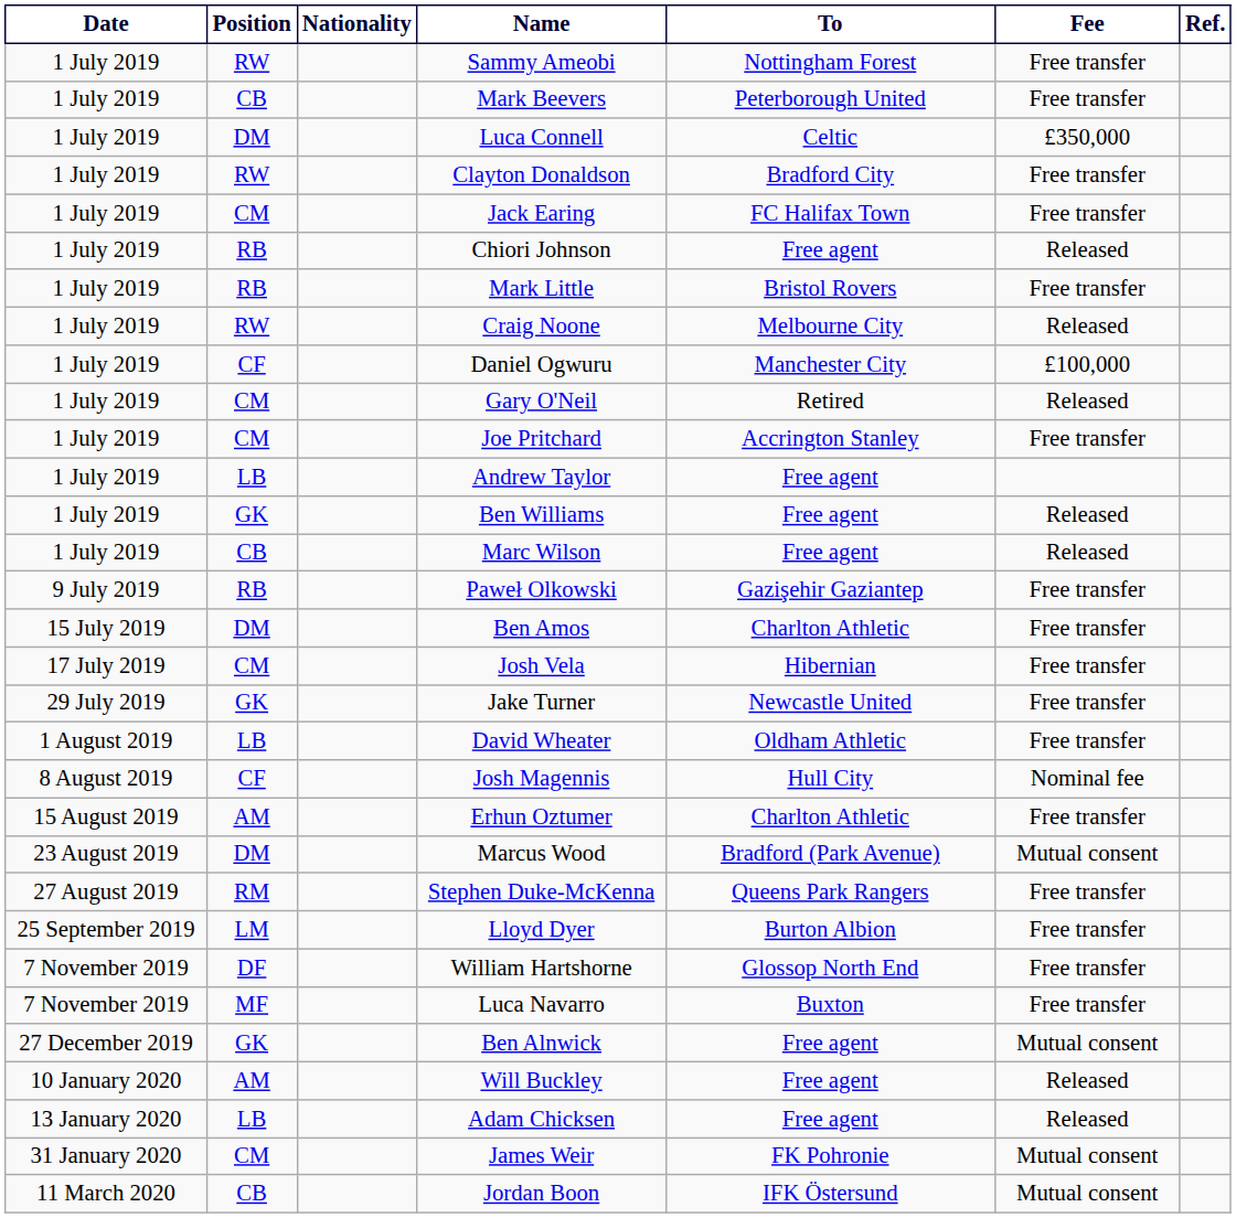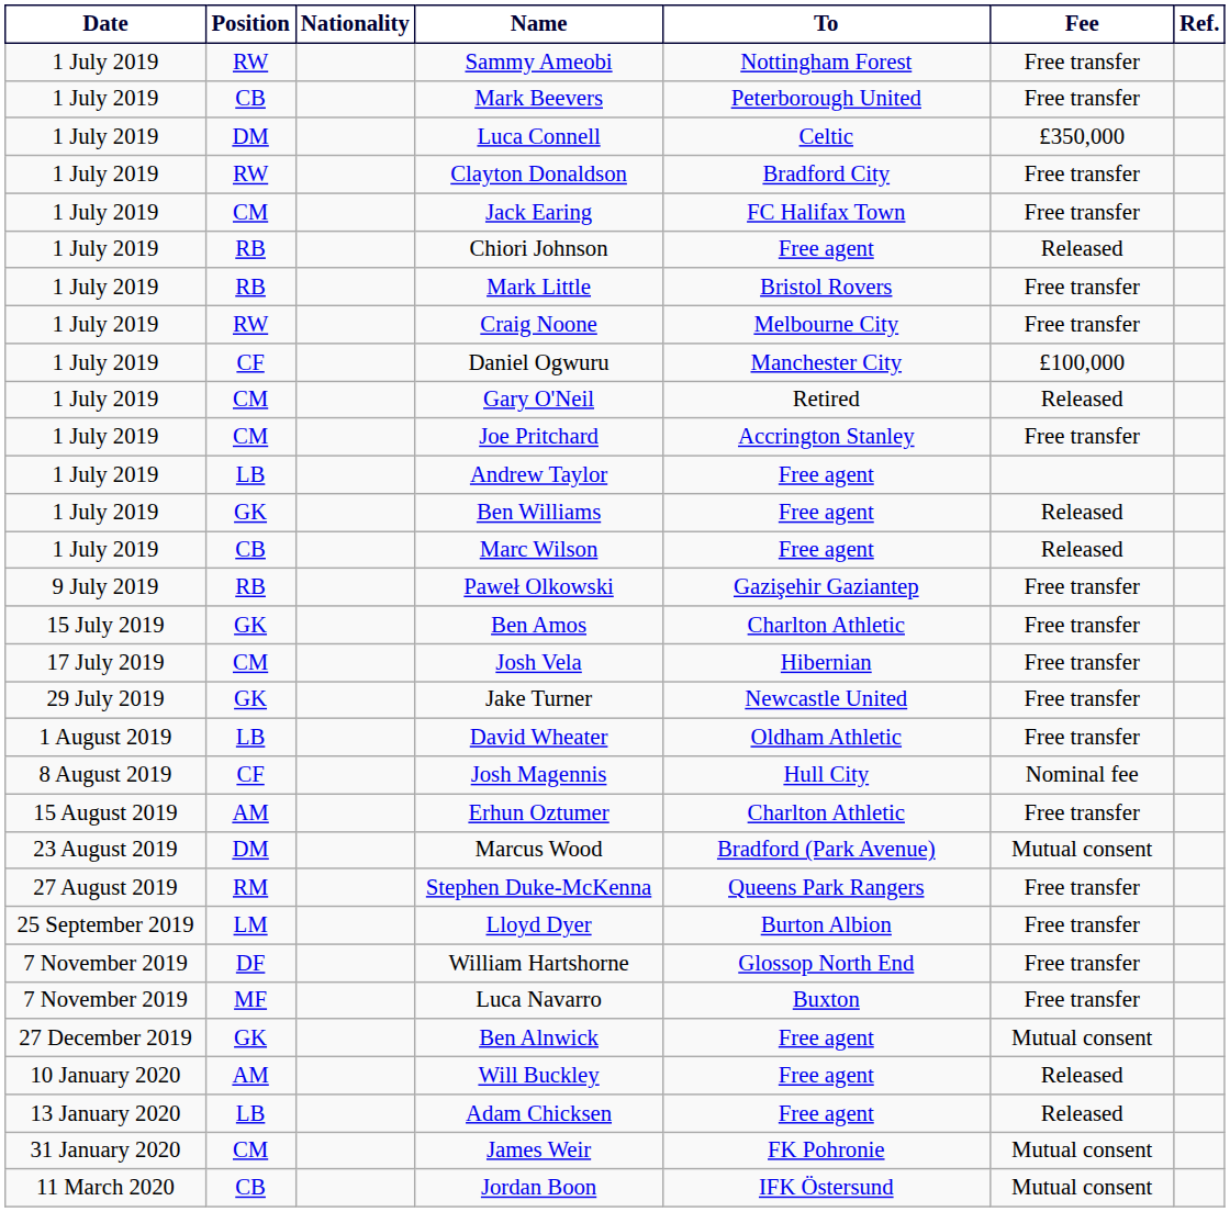 <table class="wikitable"  style="text-align:center; font-size:90%; ">
 <tr>
 <th style="background:#FFFFFF;color:#000033;border:1px solid #000033; width:120px;">Date</th>
 <th style="background:#FFFFFF;color:#000033;border:1px solid #000033; width:50px;">Position</th>
 <th style="background:#FFFFFF;color:#000033;border:1px solid #000033; width:50px;">Nationality</th>
 <th style="background:#FFFFFF;color:#000033;border:1px solid #000033; width:150px;">Name</th>
 <th style="background:#FFFFFF;color:#000033;border:1px solid #000033; width:200px;">To</th>
 <th style="background:#FFFFFF;color:#000033;border:1px solid #000033; width:110px;">Fee</th>
 <th style="background:#FFFFFF;color:#000033;border:1px solid #000033; width:25px;">Ref.</th>
 </tr>
 <tr>
 <td>1 July 2019</td>
 <td><a href='#'>RW</a></td>
 <td></td>
 <td><a href='#'>Sammy Ameobi</a></td>
 <td> <a href='#'>Nottingham Forest</a></td>
 <td>Free transfer</td>
 <td></td>
 </tr>
 <tr>
 <td>1 July 2019</td>
 <td><a href='#'>CB</a></td>
 <td></td>
 <td><a href='#'>Mark Beevers</a></td>
 <td> <a href='#'>Peterborough United</a></td>
 <td>Free transfer</td>
 <td></td>
 </tr>
 <tr>
 <td>1 July 2019</td>
 <td><a href='#'>DM</a></td>
 <td></td>
 <td><a href='#'>Luca Connell</a></td>
 <td> <a href='#'>Celtic</a></td>
 <td>£350,000</td>
 <td></td>
 </tr>
 <tr>
 <td>1 July 2019</td>
 <td><a href='#'>RW</a></td>
 <td></td>
 <td><a href='#'>Clayton Donaldson</a></td>
 <td> <a href='#'>Bradford City</a></td>
 <td>Free transfer</td>
 <td></td>
 </tr>
 <tr>
 <td>1 July 2019</td>
 <td><a href='#'>CM</a></td>
 <td></td>
 <td><a href='#'>Jack Earing</a></td>
 <td> <a href='#'>FC Halifax Town</a></td>
 <td>Free transfer</td>
 <td></td>
 </tr>
 <tr>
 <td>1 July 2019</td>
 <td><a href='#'>RB</a></td>
 <td></td>
 <td>Chiori Johnson</td>
 <td><a href='#'>Free agent</a></td>
 <td>Released</td>
 <td></td>
 </tr>
 <tr>
 <td>1 July 2019</td>
 <td><a href='#'>RB</a></td>
 <td></td>
 <td><a href='#'>Mark Little</a></td>
 <td> <a href='#'>Bristol Rovers</a></td>
 <td>Free transfer</td>
 <td></td>
 </tr>
 <tr>
 <td>1 July 2019</td>
 <td><a href='#'>RW</a></td>
 <td></td>
 <td><a href='#'>Craig Noone</a></td>
 <td> <a href='#'>Melbourne City</a></td>
-<td>Released</td>
+<td>Free transfer</td>
 <td></td>
 </tr>
 <tr>
 <td>1 July 2019</td>
 <td><a href='#'>CF</a></td>
 <td></td>
 <td>Daniel Ogwuru</td>
 <td> <a href='#'>Manchester City</a></td>
 <td>£100,000</td>
 <td></td>
 </tr>
 <tr>
 <td>1 July 2019</td>
 <td><a href='#'>CM</a></td>
 <td></td>
 <td><a href='#'>Gary O'Neil</a></td>
 <td>Retired</td>
 <td>Released</td>
 <td></td>
 </tr>
 <tr>
 <td>1 July 2019</td>
 <td><a href='#'>CM</a></td>
 <td></td>
 <td><a href='#'>Joe Pritchard</a></td>
 <td> <a href='#'>Accrington Stanley</a></td>
 <td>Free transfer</td>
 <td></td>
 </tr>
 <tr>
 <td>1 July 2019</td>
 <td><a href='#'>LB</a></td>
 <td></td>
 <td><a href='#'>Andrew Taylor</a></td>
 <td><a href='#'>Free agent</a></td>
 <td></td>
 <td></td>
 </tr>
 <tr>
 <td>1 July 2019</td>
 <td><a href='#'>GK</a></td>
 <td></td>
 <td><a href='#'>Ben Williams</a></td>
 <td><a href='#'>Free agent</a></td>
 <td>Released</td>
 <td></td>
 </tr>
 <tr>
 <td>1 July 2019</td>
 <td><a href='#'>CB</a></td>
 <td></td>
 <td><a href='#'>Marc Wilson</a></td>
 <td><a href='#'>Free agent</a></td>
 <td>Released</td>
 <td></td>
 </tr>
 <tr>
 <td>9 July 2019</td>
 <td><a href='#'>RB</a></td>
 <td></td>
 <td><a href='#'>Paweł Olkowski</a></td>
 <td> <a href='#'>Gazişehir Gaziantep</a></td>
 <td>Free transfer</td>
 <td></td>
 </tr>
 <tr>
 <td>15 July 2019</td>
-<td><a href='#'>DM</a></td>
+<td><a href='#'>GK</a></td>
 <td></td>
 <td><a href='#'>Ben Amos</a></td>
 <td> <a href='#'>Charlton Athletic</a></td>
 <td>Free transfer</td>
 <td></td>
 </tr>
 <tr>
 <td>17 July 2019</td>
 <td><a href='#'>CM</a></td>
 <td></td>
 <td><a href='#'>Josh Vela</a></td>
 <td> <a href='#'>Hibernian</a></td>
 <td>Free transfer</td>
 <td></td>
 </tr>
 <tr>
 <td>29 July 2019</td>
 <td><a href='#'>GK</a></td>
 <td></td>
 <td>Jake Turner</td>
 <td> <a href='#'>Newcastle United</a></td>
 <td>Free transfer</td>
 <td></td>
 </tr>
 <tr>
 <td>1 August 2019</td>
 <td><a href='#'>LB</a></td>
 <td></td>
 <td><a href='#'>David Wheater</a></td>
 <td> <a href='#'>Oldham Athletic</a></td>
 <td>Free transfer</td>
 <td></td>
 </tr>
 <tr>
 <td>8 August 2019</td>
 <td><a href='#'>CF</a></td>
 <td></td>
 <td><a href='#'>Josh Magennis</a></td>
 <td> <a href='#'>Hull City</a></td>
 <td>Nominal fee</td>
 <td></td>
 </tr>
 <tr>
 <td>15 August 2019</td>
 <td><a href='#'>AM</a></td>
 <td></td>
 <td><a href='#'>Erhun Oztumer</a></td>
 <td> <a href='#'>Charlton Athletic</a></td>
 <td>Free transfer</td>
 <td></td>
 </tr>
 <tr>
 <td>23 August 2019</td>
 <td><a href='#'>DM</a></td>
 <td></td>
 <td>Marcus Wood</td>
 <td> <a href='#'>Bradford (Park Avenue)</a></td>
 <td>Mutual consent</td>
 <td></td>
 </tr>
 <tr>
 <td>27 August 2019</td>
 <td><a href='#'>RM</a></td>
 <td></td>
 <td><a href='#'>Stephen Duke-McKenna</a></td>
 <td> <a href='#'>Queens Park Rangers</a></td>
 <td>Free transfer</td>
 <td></td>
 </tr>
 <tr>
 <td>25 September 2019</td>
 <td><a href='#'>LM</a></td>
 <td></td>
 <td><a href='#'>Lloyd Dyer</a></td>
 <td> <a href='#'>Burton Albion</a></td>
 <td>Free transfer</td>
 <td></td>
 </tr>
 <tr>
 <td>7 November 2019</td>
 <td><a href='#'>DF</a></td>
 <td></td>
 <td>William Hartshorne</td>
 <td> <a href='#'>Glossop North End</a></td>
 <td>Free transfer</td>
 <td></td>
 </tr>
 <tr>
 <td>7 November 2019</td>
 <td><a href='#'>MF</a></td>
 <td></td>
 <td>Luca Navarro</td>
 <td> <a href='#'>Buxton</a></td>
 <td>Free transfer</td>
 <td></td>
 </tr>
 <tr>
 <td>27 December 2019</td>
 <td><a href='#'>GK</a></td>
 <td></td>
 <td><a href='#'>Ben Alnwick</a></td>
 <td><a href='#'>Free agent</a></td>
 <td>Mutual consent</td>
 <td></td>
 </tr>
 <tr>
 <td>10 January 2020</td>
 <td><a href='#'>AM</a></td>
 <td></td>
 <td><a href='#'>Will Buckley</a></td>
 <td><a href='#'>Free agent</a></td>
 <td>Released</td>
 <td></td>
 </tr>
 <tr>
 <td>13 January 2020</td>
 <td><a href='#'>LB</a></td>
 <td></td>
 <td><a href='#'>Adam Chicksen</a></td>
 <td><a href='#'>Free agent</a></td>
 <td>Released</td>
 <td></td>
 </tr>
 <tr>
 <td>31 January 2020</td>
 <td><a href='#'>CM</a></td>
 <td></td>
 <td><a href='#'>James Weir</a></td>
 <td> <a href='#'>FK Pohronie</a></td>
 <td>Mutual consent</td>
 <td></td>
 </tr>
 <tr>
 <td>11 March 2020</td>
 <td><a href='#'>CB</a></td>
 <td></td>
 <td><a href='#'>Jordan Boon</a></td>
 <td> <a href='#'>IFK Östersund</a></td>
 <td>Mutual consent</td>
 <td></td>
 </tr>
 </table>
